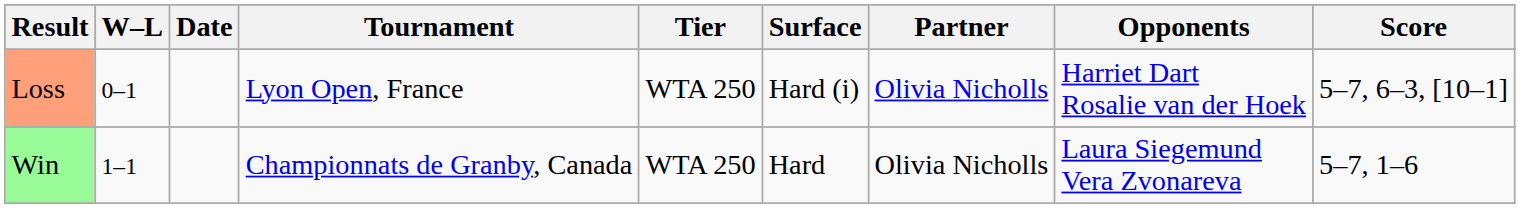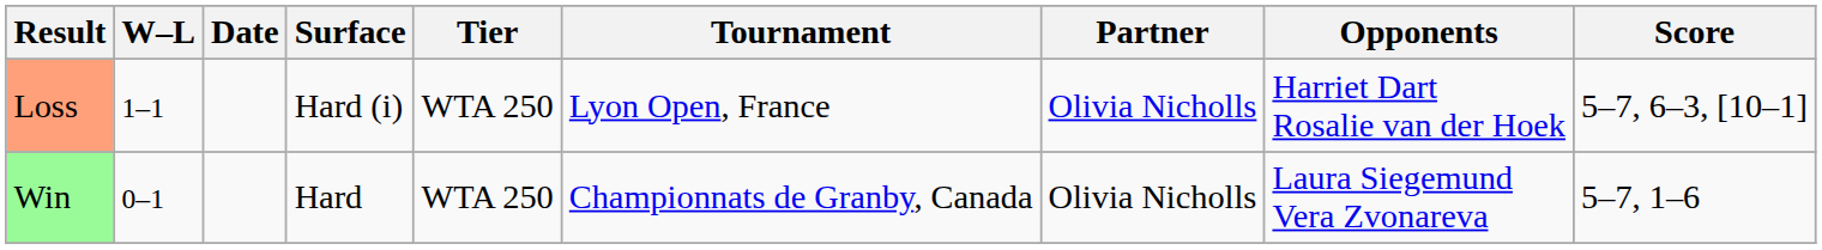 <table class="sortable wikitable">
 <tr>
 <th>Result</th>
 <th class="unsortable">W–L</th>
 <th>Date</th>
+<th>Surface</th>
+<th>Tier</th>
 <th>Tournament</th>
-<th>Tier</th>
-<th>Surface</th>
 <th>Partner</th>
 <th>Opponents</th>
 <th class="unsortable">Score</th>
 </tr>
 <tr>
 <td bgcolor=FFA07A>Loss</td>
-<td><small>0–1</small></td>
+<td><small>1–1</small></td>
 <td><a href='#'></a></td>
+<td>Hard (i)</td>
+<td>WTA 250</td>
 <td><a href='#'>Lyon Open</a>, France</td>
-<td>WTA 250</td>
-<td>Hard (i)</td>
 <td> <a href='#'>Olivia Nicholls</a></td>
 <td> <a href='#'>Harriet Dart</a> <br>  <a href='#'>Rosalie van der Hoek</a></td>
 <td>5–7, 6–3, [10–1]</td>
 </tr>
 <tr>
 <td bgcolor=98FB98>Win</td>
-<td><small>1–1</small></td>
+<td><small>0–1</small></td>
 <td><a href='#'></a></td>
+<td>Hard</td>
+<td>WTA 250</td>
 <td><a href='#'>Championnats de Granby</a>, Canada</td>
-<td>WTA 250</td>
-<td>Hard</td>
 <td> Olivia Nicholls</td>
 <td> <a href='#'>Laura Siegemund</a> <br>  <a href='#'>Vera Zvonareva</a></td>
 <td>5–7, 1–6</td>
 </tr>
 </table>
